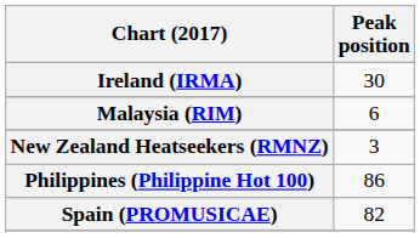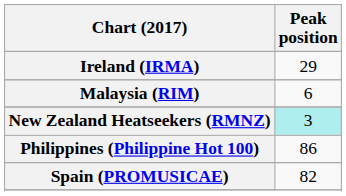 <table class="wikitable sortable plainrowheaders" style="text-align:center">
 <tr>
 <th scope="col">Chart (2017)</th>
 <th scope="col">Peak<br> position</th>
 </tr>
 <tr>
 </tr>
 <tr>
 </tr>
 <tr>
 </tr>
 <tr>
 </tr>
 <tr>
 </tr>
 <tr>
 </tr>
 <tr>
 </tr>
 <tr>
 </tr>
 <tr>
 <th scope="row">Ireland (<a href='#'>IRMA</a>)</th>
-<td>30</td>
+<td>29</td>
 </tr>
 <tr>
 </tr>
 <tr>
 <th scope="row">Malaysia (<a href='#'>RIM</a>)</th>
 <td>6</td>
 </tr>
 <tr>
 </tr>
 <tr>
 <th scope="row">New Zealand Heatseekers (<a href='#'>RMNZ</a>)</th>
-<td>3</td>
+<td style="background: paleturquoise;">3</td>
 </tr>
 <tr>
 <th scope="row">Philippines (<a href='#'>Philippine Hot 100</a>)</th>
 <td>86</td>
 </tr>
 <tr>
 </tr>
 <tr>
 </tr>
 <tr>
 </tr>
 <tr>
 <th scope="row">Spain (<a href='#'>PROMUSICAE</a>)</th>
 <td>82</td>
 </tr>
 <tr>
 </tr>
 <tr>
 </tr>
 <tr>
 </tr>
 <tr>
 </tr>
 <tr>
 </tr>
 </table>
